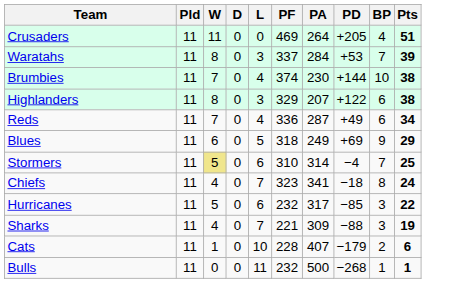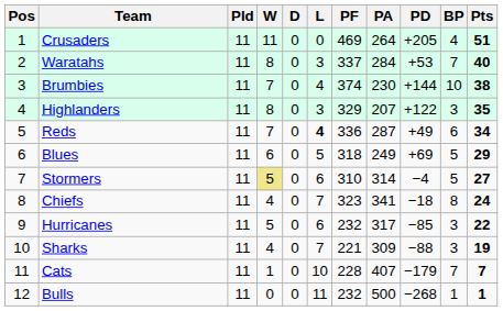 <table class="wikitable" style="text-align:center">
 <tr>
+<th width="20">Pos</th>
 <th width="200">Team</th>
 <th width="20">Pld</th>
 <th width="20">W</th>
 <th width="20">D</th>
 <th width="20">L</th>
 <th width="30">PF</th>
 <th width="30">PA</th>
 <th width="30">PD</th>
 <th width="20">BP</th>
 <th width="20">Pts</th>
 </tr>
 <tr bgcolor=#d8ffeb>
+<td>1</td>
 <td style="text-align:left"> <a href='#'>Crusaders</a></td>
 <td>11</td>
 <td>11</td>
 <td>0</td>
 <td>0</td>
 <td>469</td>
 <td>264</td>
 <td>+205</td>
 <td>4</td>
 <td><strong>51</strong></td>
 </tr>
 <tr bgcolor=#d8ffeb>
+<td>2</td>
 <td style="text-align:left"> <a href='#'>Waratahs</a></td>
 <td>11</td>
 <td>8</td>
 <td>0</td>
 <td>3</td>
 <td>337</td>
 <td>284</td>
 <td>+53</td>
 <td>7</td>
-<td><strong>39</strong></td>
+<td><strong>40</strong></td>
 </tr>
 <tr bgcolor=#d8ffeb>
+<td>3</td>
 <td style="text-align:left"> <a href='#'>Brumbies</a></td>
 <td>11</td>
 <td>7</td>
 <td>0</td>
 <td>4</td>
 <td>374</td>
 <td>230</td>
 <td>+144</td>
 <td>10</td>
 <td><strong>38</strong></td>
 </tr>
 <tr bgcolor=#d8ffeb>
+<td>4</td>
 <td style="text-align:left"> <a href='#'>Highlanders</a></td>
 <td>11</td>
 <td>8</td>
 <td>0</td>
 <td>3</td>
 <td>329</td>
 <td>207</td>
 <td>+122</td>
-<td>6</td>
-<td><strong>38</strong></td>
+<td>3</td>
+<td><strong>35</strong></td>
 </tr>
 <tr>
+<td>5</td>
 <td style="text-align:left"> <a href='#'>Reds</a></td>
 <td>11</td>
 <td>7</td>
 <td>0</td>
-<td>4</td>
+<td><strong>4</strong></td>
 <td>336</td>
 <td>287</td>
 <td>+49</td>
 <td>6</td>
 <td><strong>34</strong></td>
 </tr>
 <tr>
+<td>6</td>
 <td style="text-align:left"> <a href='#'>Blues</a></td>
 <td>11</td>
 <td>6</td>
 <td>0</td>
 <td>5</td>
 <td>318</td>
 <td>249</td>
 <td>+69</td>
-<td>9</td>
+<td>5</td>
 <td><strong>29</strong></td>
 </tr>
 <tr>
+<td>7</td>
 <td style="text-align:left"> <a href='#'>Stormers</a></td>
 <td>11</td>
 <td style="background: khaki;">5</td>
 <td>0</td>
 <td>6</td>
 <td>310</td>
 <td>314</td>
 <td>−4</td>
-<td>7</td>
-<td><strong>25</strong></td>
+<td>5</td>
+<td><strong>27</strong></td>
 </tr>
 <tr>
+<td>8</td>
 <td style="text-align:left"> <a href='#'>Chiefs</a></td>
 <td>11</td>
 <td>4</td>
 <td>0</td>
 <td>7</td>
 <td>323</td>
 <td>341</td>
 <td>−18</td>
 <td>8</td>
 <td><strong>24</strong></td>
 </tr>
 <tr>
+<td>9</td>
 <td style="text-align:left"> <a href='#'>Hurricanes</a></td>
 <td>11</td>
 <td>5</td>
 <td>0</td>
 <td>6</td>
 <td>232</td>
 <td>317</td>
 <td>−85</td>
 <td>3</td>
 <td><strong>22</strong></td>
 </tr>
 <tr>
+<td>10</td>
 <td style="text-align:left"> <a href='#'>Sharks</a></td>
 <td>11</td>
 <td>4</td>
 <td>0</td>
 <td>7</td>
 <td>221</td>
 <td>309</td>
 <td>−88</td>
 <td>3</td>
 <td><strong>19</strong></td>
 </tr>
 <tr>
+<td>11</td>
 <td style="text-align:left"> <a href='#'>Cats</a></td>
 <td>11</td>
 <td>1</td>
 <td>0</td>
 <td>10</td>
 <td>228</td>
 <td>407</td>
 <td>−179</td>
-<td>2</td>
-<td><strong>6</strong></td>
+<td>7</td>
+<td><strong>7</strong></td>
 </tr>
 <tr>
+<td>12</td>
 <td style="text-align:left"> <a href='#'>Bulls</a></td>
 <td>11</td>
 <td>0</td>
 <td>0</td>
 <td>11</td>
 <td>232</td>
 <td>500</td>
 <td>−268</td>
 <td>1</td>
 <td><strong>1</strong></td>
 </tr>
 </table>
